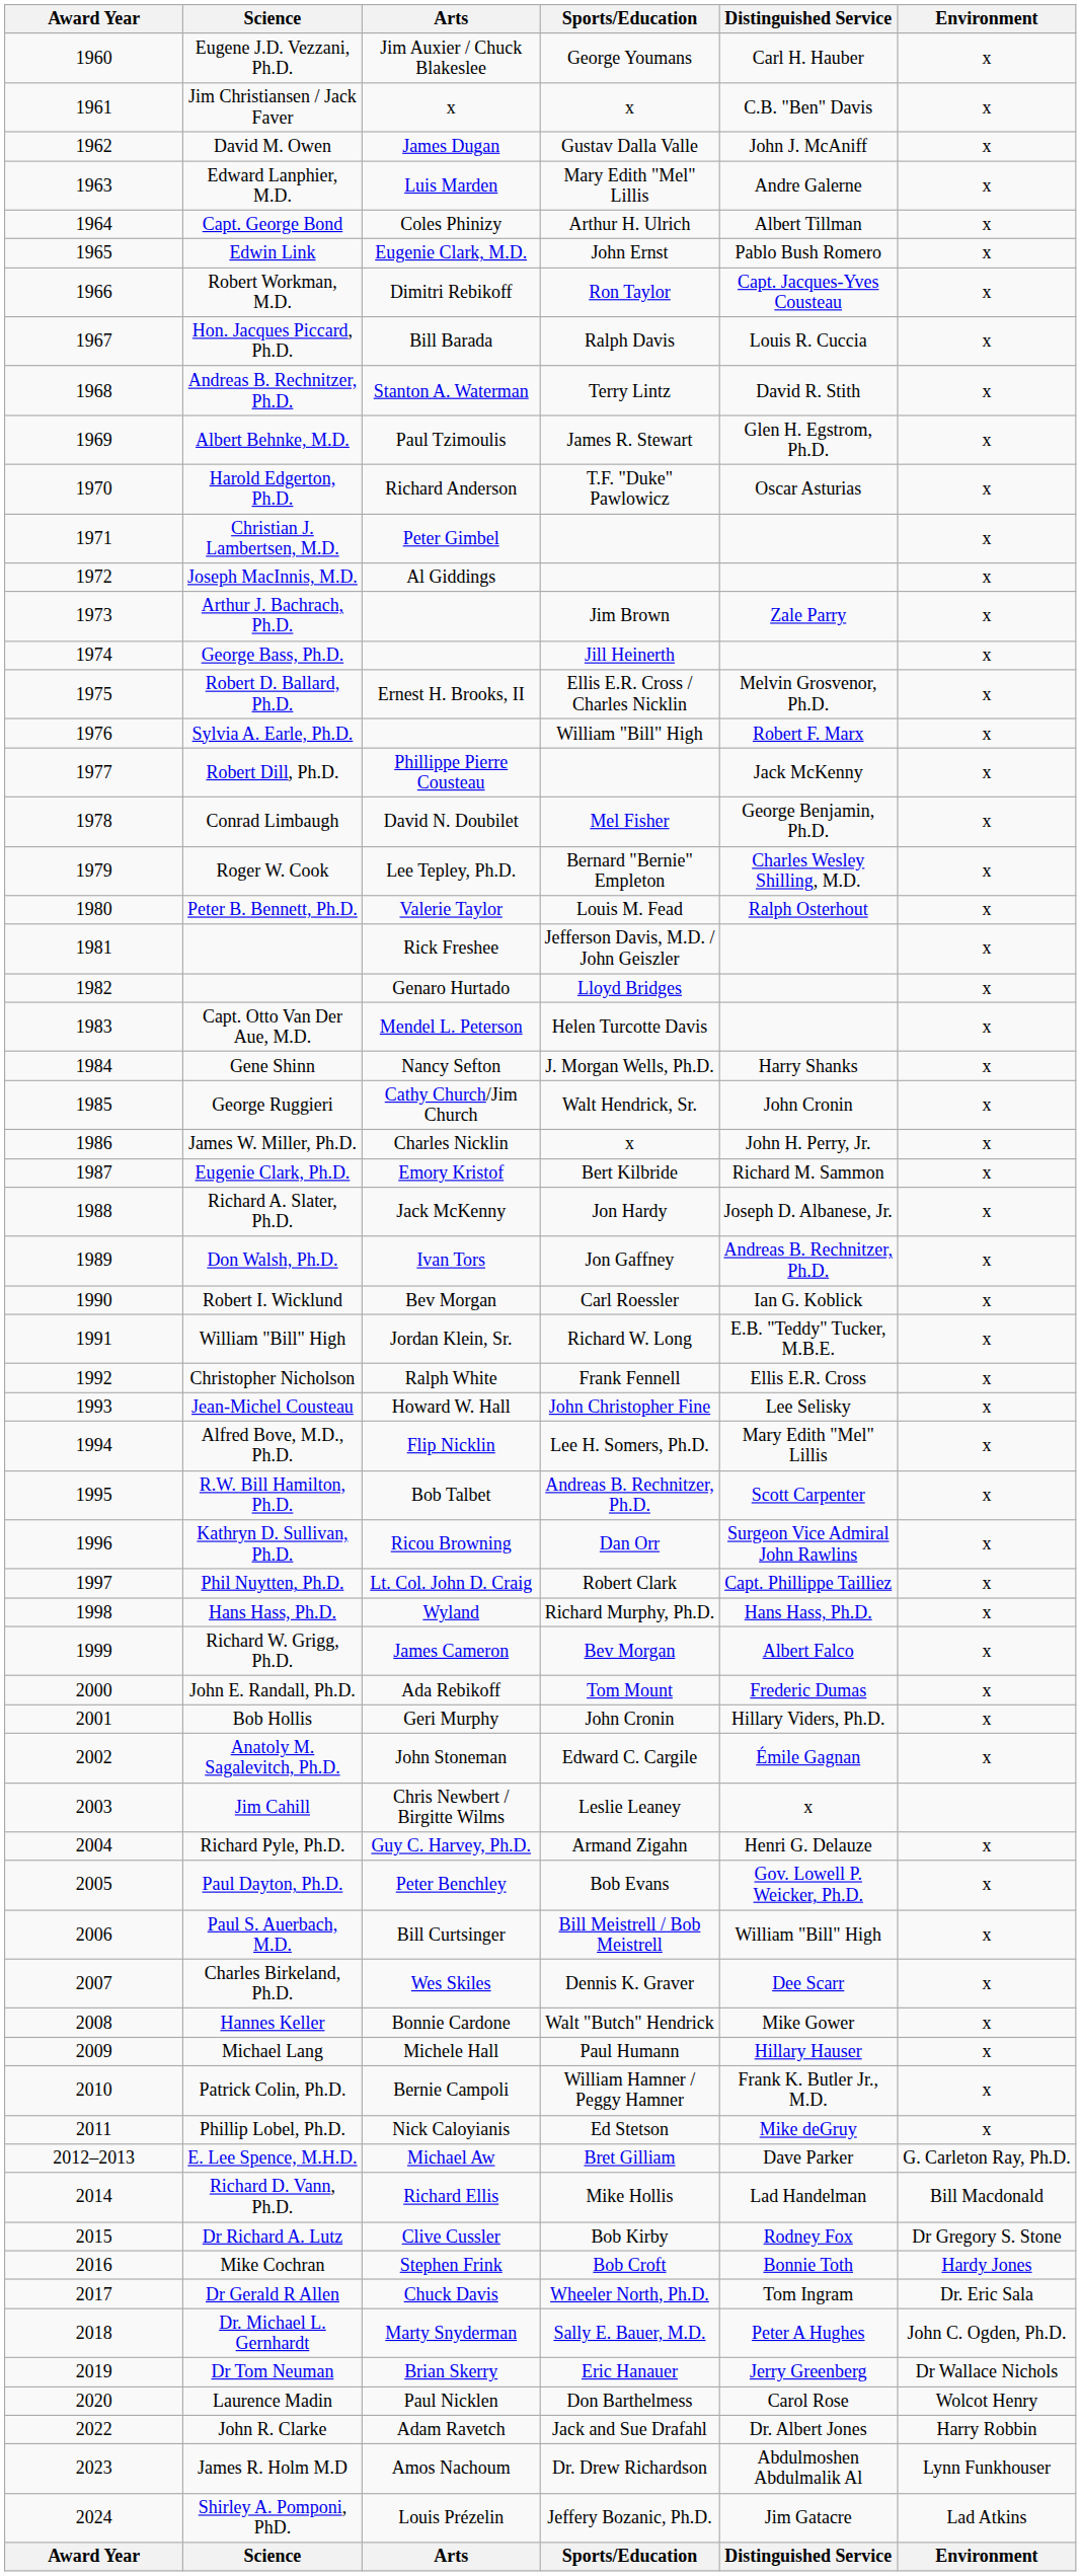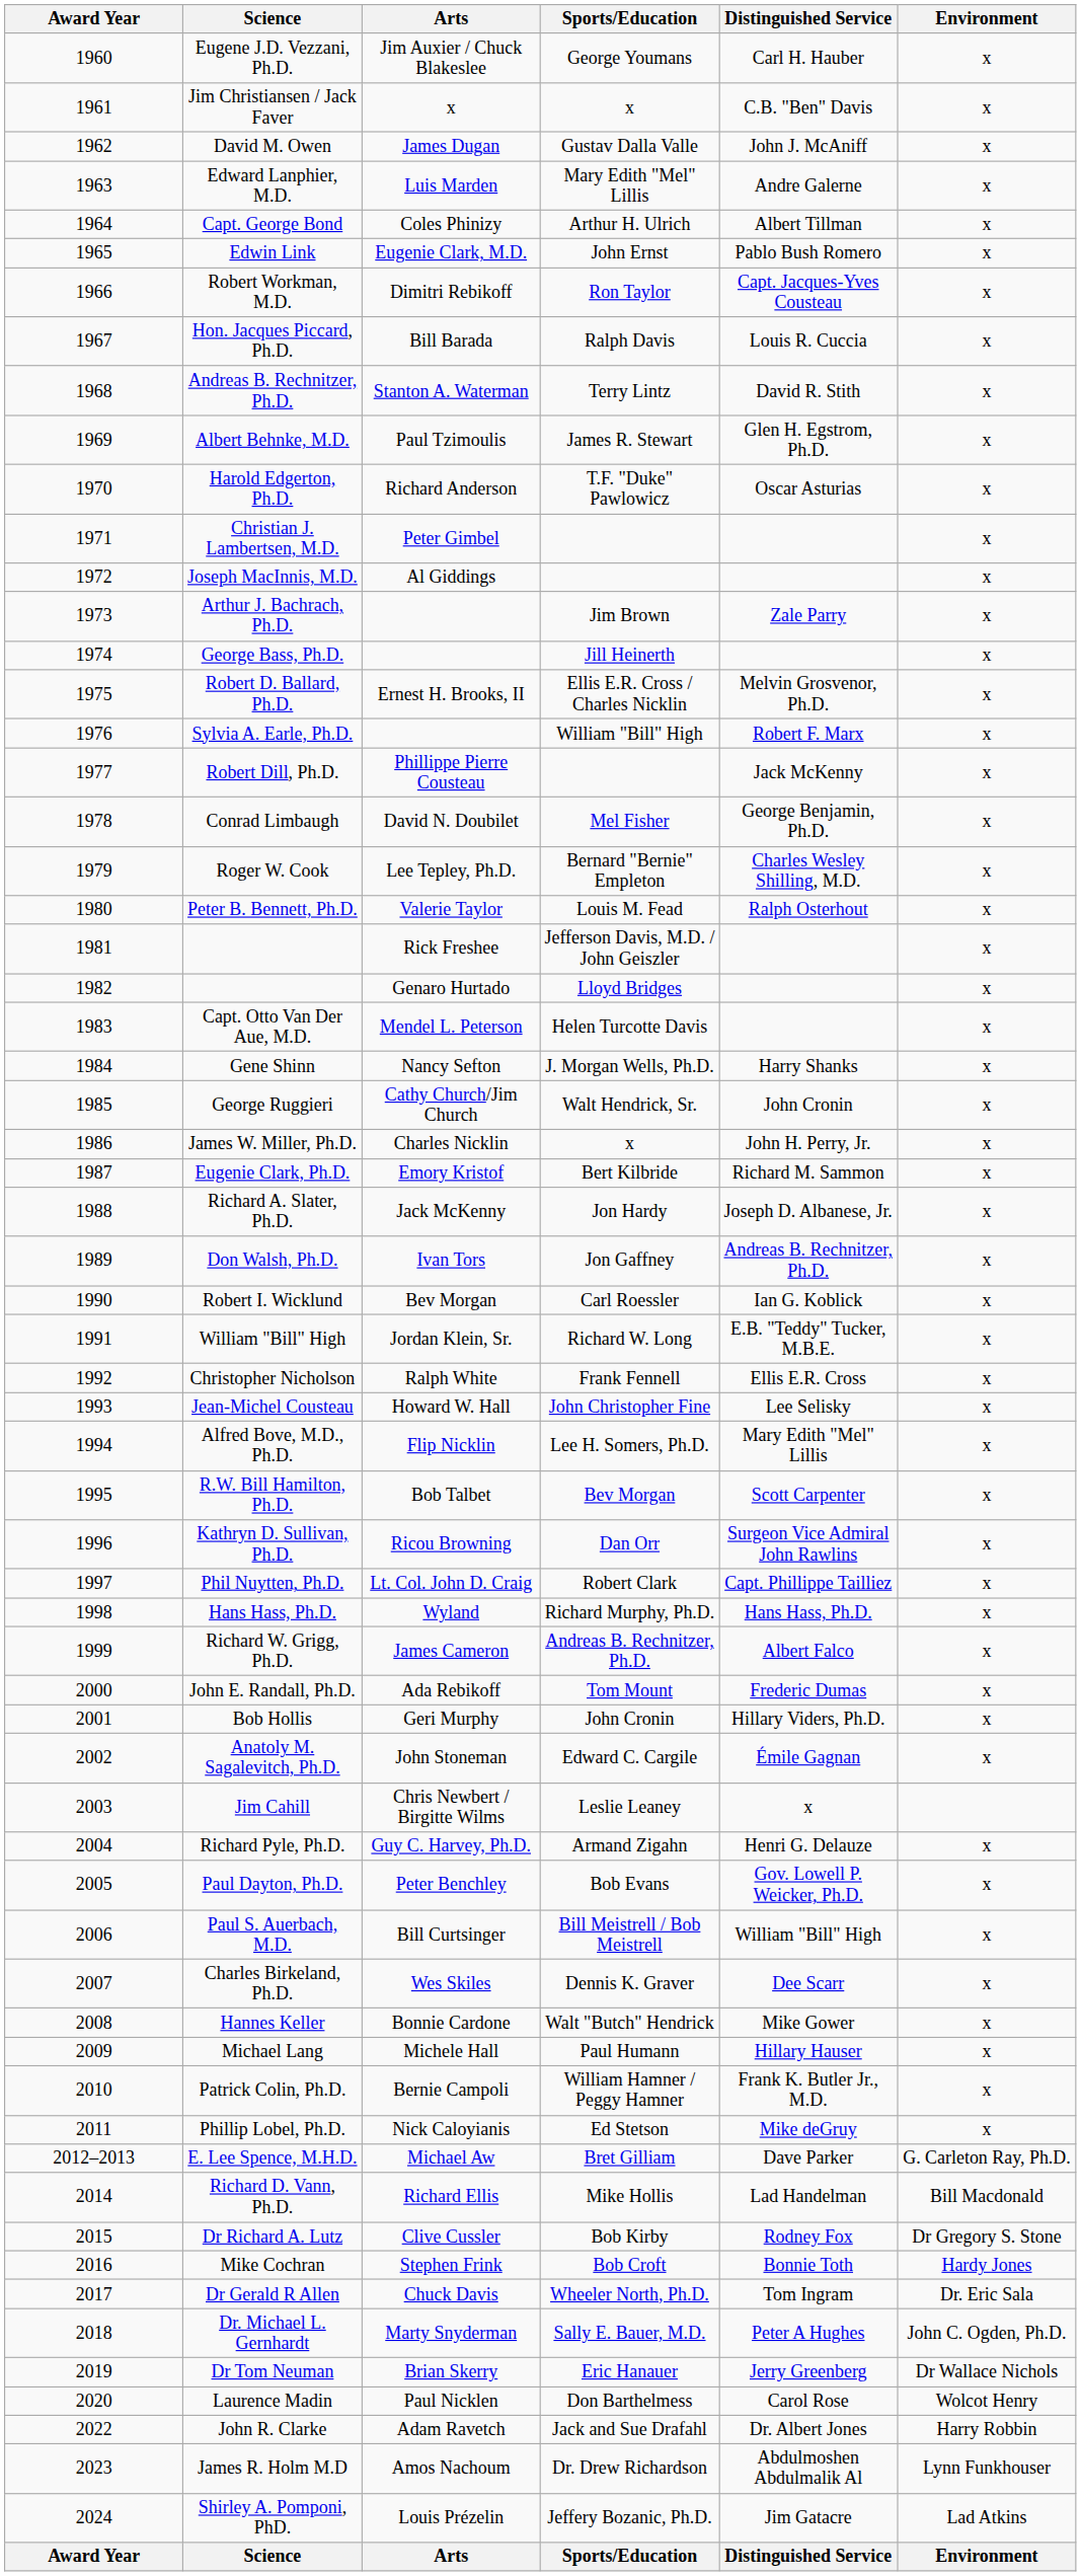 <table class="sortable wikitable" style="text-align: center">
 <tr>
 <th style="width:150px;">Award Year</th>
 <th style="width:150px;">Science</th>
 <th style="width:150px;">Arts</th>
 <th style="width:150px;">Sports/Education</th>
 <th style="width:150px;">Distinguished Service</th>
 <th style="width:150px;">Environment</th>
 </tr>
 <tr>
 <td>1960</td>
 <td>Eugene J.D. Vezzani, Ph.D.</td>
 <td>Jim Auxier / Chuck Blakeslee</td>
 <td>George Youmans</td>
 <td>Carl H. Hauber</td>
 <td>x</td>
 </tr>
 <tr>
 <td>1961</td>
 <td>Jim Christiansen / Jack Faver</td>
 <td>x</td>
 <td>x</td>
 <td>C.B. "Ben" Davis</td>
 <td>x</td>
 </tr>
 <tr>
 <td>1962</td>
 <td>David M. Owen</td>
 <td><a href='#'>James Dugan</a></td>
 <td>Gustav Dalla Valle</td>
 <td>John J. McAniff</td>
 <td>x</td>
 </tr>
 <tr>
 <td>1963</td>
 <td>Edward Lanphier, M.D.</td>
 <td><a href='#'>Luis Marden</a></td>
 <td>Mary Edith "Mel" Lillis</td>
 <td>Andre Galerne</td>
 <td>x</td>
 </tr>
 <tr>
 <td>1964</td>
 <td><a href='#'>Capt. George Bond</a></td>
 <td>Coles Phinizy</td>
 <td>Arthur H. Ulrich</td>
 <td>Albert Tillman</td>
 <td>x</td>
 </tr>
 <tr>
 <td>1965</td>
 <td><a href='#'>Edwin Link</a></td>
 <td><a href='#'>Eugenie Clark, M.D.</a></td>
 <td>John Ernst</td>
 <td>Pablo Bush Romero</td>
 <td>x</td>
 </tr>
 <tr>
 <td>1966</td>
 <td>Robert Workman, M.D.</td>
 <td>Dimitri Rebikoff</td>
 <td><a href='#'>Ron Taylor</a></td>
 <td><a href='#'>Capt. Jacques-Yves Cousteau</a></td>
 <td>x</td>
 </tr>
 <tr>
 <td>1967</td>
 <td><a href='#'>Hon. Jacques Piccard</a>, Ph.D.</td>
 <td>Bill Barada</td>
 <td>Ralph Davis</td>
 <td>Louis R. Cuccia</td>
 <td>x</td>
 </tr>
 <tr>
 <td>1968</td>
 <td><a href='#'>Andreas B. Rechnitzer, Ph.D.</a></td>
 <td><a href='#'>Stanton A. Waterman</a></td>
 <td>Terry Lintz</td>
 <td>David R. Stith</td>
 <td>x</td>
 </tr>
 <tr>
 <td>1969</td>
 <td><a href='#'>Albert Behnke, M.D.</a></td>
 <td>Paul Tzimoulis</td>
 <td>James R. Stewart</td>
 <td>Glen H. Egstrom, Ph.D.</td>
 <td>x</td>
 </tr>
 <tr>
 <td>1970</td>
 <td><a href='#'>Harold Edgerton, Ph.D.</a></td>
 <td>Richard Anderson</td>
 <td>T.F. "Duke" Pawlowicz</td>
 <td>Oscar Asturias</td>
 <td>x</td>
 </tr>
 <tr>
 <td>1971</td>
 <td><a href='#'>Christian J. Lambertsen, M.D.</a></td>
 <td><a href='#'>Peter Gimbel</a></td>
 <td></td>
 <td></td>
 <td>x</td>
 </tr>
 <tr>
 <td>1972</td>
 <td><a href='#'>Joseph MacInnis, M.D.</a></td>
 <td>Al Giddings</td>
 <td></td>
 <td></td>
 <td>x</td>
 </tr>
 <tr>
 <td>1973</td>
 <td><a href='#'>Arthur J. Bachrach, Ph.D.</a></td>
 <td></td>
 <td>Jim Brown</td>
 <td><a href='#'>Zale Parry</a></td>
 <td>x</td>
 </tr>
 <tr>
 <td>1974</td>
 <td><a href='#'>George Bass, Ph.D.</a></td>
 <td></td>
 <td><a href='#'>Jill Heinerth</a></td>
 <td></td>
 <td>x</td>
 </tr>
 <tr>
 <td>1975</td>
 <td><a href='#'>Robert D. Ballard, Ph.D.</a></td>
 <td>Ernest H. Brooks, II</td>
 <td>Ellis E.R. Cross / Charles Nicklin</td>
 <td>Melvin Grosvenor, Ph.D.</td>
 <td>x</td>
 </tr>
 <tr>
 <td>1976</td>
 <td><a href='#'>Sylvia A. Earle, Ph.D.</a></td>
 <td></td>
 <td>William "Bill" High</td>
 <td><a href='#'>Robert F. Marx</a></td>
 <td>x</td>
 </tr>
 <tr>
 <td>1977</td>
 <td><a href='#'>Robert Dill</a>, Ph.D.</td>
 <td><a href='#'>Phillippe Pierre Cousteau</a></td>
 <td></td>
 <td>Jack McKenny</td>
 <td>x</td>
 </tr>
 <tr>
 <td>1978</td>
 <td>Conrad Limbaugh</td>
 <td>David N. Doubilet</td>
 <td><a href='#'>Mel Fisher</a></td>
 <td>George Benjamin, Ph.D.</td>
 <td>x</td>
 </tr>
 <tr>
 <td>1979</td>
 <td>Roger W. Cook</td>
 <td>Lee Tepley, Ph.D.</td>
 <td>Bernard "Bernie" Empleton</td>
 <td><a href='#'>Charles Wesley Shilling</a>, M.D.</td>
 <td>x</td>
 </tr>
 <tr>
 <td>1980</td>
 <td><a href='#'>Peter B. Bennett, Ph.D.</a></td>
 <td><a href='#'>Valerie Taylor</a></td>
 <td>Louis M. Fead</td>
 <td><a href='#'>Ralph Osterhout</a></td>
 <td>x</td>
 </tr>
 <tr>
 <td>1981</td>
 <td></td>
 <td>Rick Freshee</td>
 <td>Jefferson Davis, M.D. / John Geiszler</td>
 <td></td>
 <td>x</td>
 </tr>
 <tr>
 <td>1982</td>
 <td></td>
 <td>Genaro Hurtado</td>
 <td><a href='#'>Lloyd Bridges</a></td>
 <td></td>
 <td>x</td>
 </tr>
 <tr>
 <td>1983</td>
 <td>Capt. Otto Van Der Aue, M.D.</td>
 <td><a href='#'>Mendel L. Peterson</a></td>
 <td>Helen Turcotte Davis</td>
 <td></td>
 <td>x</td>
 </tr>
 <tr>
 <td>1984</td>
 <td>Gene Shinn</td>
 <td>Nancy Sefton</td>
 <td>J. Morgan Wells, Ph.D.</td>
 <td>Harry Shanks</td>
 <td>x</td>
 </tr>
 <tr>
 <td>1985</td>
 <td>George Ruggieri</td>
 <td><a href='#'>Cathy Church</a>/Jim Church</td>
 <td>Walt Hendrick, Sr.</td>
 <td>John Cronin</td>
 <td>x</td>
 </tr>
 <tr>
 <td>1986</td>
 <td>James W. Miller, Ph.D.</td>
 <td>Charles Nicklin</td>
 <td>x</td>
 <td>John H. Perry, Jr.</td>
 <td>x</td>
 </tr>
 <tr>
 <td>1987</td>
 <td><a href='#'>Eugenie Clark, Ph.D.</a></td>
 <td><a href='#'>Emory Kristof</a></td>
 <td>Bert Kilbride</td>
 <td>Richard M. Sammon</td>
 <td>x</td>
 </tr>
 <tr>
 <td>1988</td>
 <td>Richard A. Slater, Ph.D.</td>
 <td>Jack McKenny</td>
 <td>Jon Hardy</td>
 <td>Joseph D. Albanese, Jr.</td>
 <td>x</td>
 </tr>
 <tr>
 <td>1989</td>
 <td><a href='#'>Don Walsh, Ph.D.</a></td>
 <td><a href='#'>Ivan Tors</a></td>
 <td>Jon Gaffney</td>
 <td><a href='#'>Andreas B. Rechnitzer, Ph.D.</a></td>
 <td>x</td>
 </tr>
 <tr>
 <td>1990</td>
 <td>Robert I. Wicklund</td>
 <td>Bev Morgan</td>
 <td>Carl Roessler</td>
 <td>Ian G. Koblick</td>
 <td>x</td>
 </tr>
 <tr>
 <td>1991</td>
 <td>William "Bill" High</td>
 <td>Jordan Klein, Sr.</td>
 <td>Richard W. Long</td>
 <td>E.B. "Teddy" Tucker, M.B.E.</td>
 <td>x</td>
 </tr>
 <tr>
 <td>1992</td>
 <td>Christopher Nicholson</td>
 <td>Ralph White</td>
 <td>Frank Fennell</td>
 <td>Ellis E.R. Cross</td>
 <td>x</td>
 </tr>
 <tr>
 <td>1993</td>
 <td><a href='#'>Jean-Michel Cousteau</a></td>
 <td>Howard W. Hall</td>
 <td><a href='#'>John Christopher Fine</a></td>
 <td>Lee Selisky</td>
 <td>x</td>
 </tr>
 <tr>
 <td>1994</td>
 <td>Alfred Bove, M.D., Ph.D.</td>
 <td><a href='#'>Flip Nicklin</a></td>
 <td>Lee H. Somers, Ph.D.</td>
 <td>Mary Edith "Mel" Lillis</td>
 <td>x</td>
 </tr>
 <tr>
 <td>1995</td>
 <td><a href='#'>R.W. Bill Hamilton, Ph.D.</a></td>
 <td>Bob Talbet</td>
-<td><a href='#'>Andreas B. Rechnitzer, Ph.D.</a></td>
+<td><a href='#'>Bev Morgan</a></td>
 <td><a href='#'>Scott Carpenter</a></td>
 <td>x</td>
 </tr>
 <tr>
 <td>1996</td>
 <td><a href='#'>Kathryn D. Sullivan, Ph.D.</a></td>
 <td><a href='#'>Ricou Browning</a></td>
 <td><a href='#'>Dan Orr</a></td>
 <td><a href='#'>Surgeon Vice Admiral John Rawlins</a></td>
 <td>x</td>
 </tr>
 <tr>
 <td>1997</td>
 <td><a href='#'>Phil Nuytten, Ph.D.</a></td>
 <td><a href='#'>Lt. Col. John D. Craig</a></td>
 <td>Robert Clark</td>
 <td><a href='#'>Capt. Phillippe Tailliez</a></td>
 <td>x</td>
 </tr>
 <tr>
 <td>1998</td>
 <td><a href='#'>Hans Hass, Ph.D.</a></td>
 <td><a href='#'>Wyland</a></td>
 <td>Richard Murphy, Ph.D.</td>
 <td><a href='#'>Hans Hass, Ph.D.</a></td>
 <td>x</td>
 </tr>
 <tr>
 <td>1999</td>
 <td>Richard W. Grigg, Ph.D.</td>
 <td><a href='#'>James Cameron</a></td>
-<td><a href='#'>Bev Morgan</a></td>
+<td><a href='#'>Andreas B. Rechnitzer, Ph.D.</a></td>
 <td><a href='#'>Albert Falco</a></td>
 <td>x</td>
 </tr>
 <tr>
 <td>2000</td>
 <td>John E. Randall, Ph.D.</td>
 <td>Ada Rebikoff</td>
 <td><a href='#'>Tom Mount</a></td>
 <td><a href='#'>Frederic Dumas</a></td>
 <td>x</td>
 </tr>
 <tr>
 <td>2001</td>
 <td>Bob Hollis</td>
 <td>Geri Murphy</td>
 <td>John Cronin</td>
 <td>Hillary Viders, Ph.D.</td>
 <td>x</td>
 </tr>
 <tr>
 <td>2002</td>
 <td><a href='#'>Anatoly M. Sagalevitch, Ph.D.</a></td>
 <td>John Stoneman</td>
 <td>Edward C. Cargile</td>
 <td><a href='#'>Émile Gagnan</a></td>
 <td>x</td>
 </tr>
 <tr>
 <td>2003</td>
 <td><a href='#'>Jim Cahill</a></td>
 <td>Chris Newbert / Birgitte Wilms</td>
 <td>Leslie Leaney</td>
 <td Alese Pechter & Mort Pechter>x</td>
 </tr>
 <tr>
 <td>2004</td>
 <td>Richard Pyle, Ph.D.</td>
 <td><a href='#'>Guy C. Harvey, Ph.D.</a></td>
 <td>Armand Zigahn</td>
 <td>Henri G. Delauze</td>
 <td>x</td>
 </tr>
 <tr>
 <td>2005</td>
 <td><a href='#'>Paul Dayton, Ph.D.</a></td>
 <td><a href='#'>Peter Benchley</a></td>
 <td>Bob Evans</td>
 <td><a href='#'>Gov. Lowell P. Weicker, Ph.D.</a></td>
 <td>x</td>
 </tr>
 <tr>
 <td>2006</td>
 <td><a href='#'>Paul S. Auerbach, M.D.</a></td>
 <td>Bill Curtsinger</td>
 <td><a href='#'>Bill Meistrell / Bob Meistrell</a></td>
 <td>William "Bill" High</td>
 <td>x</td>
 </tr>
 <tr>
 <td>2007</td>
 <td>Charles Birkeland, Ph.D.</td>
 <td><a href='#'>Wes Skiles</a></td>
 <td>Dennis K. Graver</td>
 <td><a href='#'>Dee Scarr</a></td>
 <td>x</td>
 </tr>
 <tr>
 <td>2008</td>
 <td><a href='#'>Hannes Keller</a></td>
 <td>Bonnie Cardone</td>
 <td>Walt "Butch" Hendrick</td>
 <td>Mike Gower</td>
 <td>x</td>
 </tr>
 <tr>
 <td>2009</td>
 <td>Michael Lang</td>
 <td>Michele Hall</td>
 <td>Paul Humann</td>
 <td><a href='#'>Hillary Hauser</a></td>
 <td>x</td>
 </tr>
 <tr>
 <td>2010</td>
 <td>Patrick Colin, Ph.D.</td>
 <td>Bernie Campoli</td>
 <td>William Hamner / Peggy Hamner</td>
 <td>Frank K. Butler Jr., M.D.</td>
 <td>x</td>
 </tr>
 <tr>
 <td>2011</td>
 <td>Phillip Lobel, Ph.D.</td>
 <td>Nick Caloyianis</td>
 <td>Ed Stetson</td>
 <td><a href='#'>Mike deGruy</a></td>
 <td>x</td>
 </tr>
 <tr>
 <td>2012–2013</td>
 <td><a href='#'>E. Lee Spence, M.H.D.</a></td>
 <td><a href='#'>Michael Aw</a></td>
 <td><a href='#'>Bret Gilliam</a></td>
 <td>Dave Parker</td>
 <td>G. Carleton Ray, Ph.D.</td>
 </tr>
 <tr>
 <td>2014</td>
 <td><a href='#'>Richard D. Vann</a>, Ph.D.</td>
 <td><a href='#'>Richard Ellis</a></td>
 <td>Mike Hollis</td>
 <td>Lad Handelman</td>
 <td>Bill Macdonald</td>
 </tr>
 <tr>
 <td>2015</td>
 <td><a href='#'>Dr Richard A. Lutz</a></td>
 <td><a href='#'>Clive Cussler</a></td>
 <td>Bob Kirby</td>
 <td><a href='#'>Rodney Fox</a></td>
 <td>Dr Gregory S. Stone</td>
 </tr>
 <tr>
 <td>2016</td>
 <td>Mike Cochran</td>
 <td><a href='#'>Stephen Frink</a></td>
 <td><a href='#'>Bob Croft</a></td>
 <td><a href='#'>Bonnie Toth</a></td>
 <td><a href='#'>Hardy Jones</a></td>
 </tr>
 <tr>
 <td>2017</td>
 <td><a href='#'>Dr Gerald R Allen</a></td>
 <td><a href='#'>Chuck Davis</a></td>
 <td><a href='#'>Wheeler North, Ph.D.</a></td>
 <td>Tom Ingram</td>
 <td>Dr. Eric Sala</td>
 </tr>
 <tr>
 <td>2018</td>
 <td><a href='#'>Dr. Michael L. Gernhardt</a></td>
 <td><a href='#'>Marty Snyderman</a></td>
 <td><a href='#'>Sally E. Bauer, M.D.</a></td>
 <td><a href='#'>Peter A Hughes</a></td>
 <td>John C. Ogden, Ph.D.</td>
 </tr>
 <tr>
 <td>2019</td>
 <td><a href='#'>Dr Tom Neuman</a></td>
 <td><a href='#'>Brian Skerry</a></td>
 <td><a href='#'>Eric Hanauer</a></td>
 <td><a href='#'>Jerry Greenberg</a></td>
 <td>Dr Wallace Nichols</td>
 </tr>
 <tr>
 <td>2020</td>
 <td>Laurence Madin</td>
 <td>Paul Nicklen</td>
 <td>Don Barthelmess</td>
 <td>Carol Rose</td>
 <td>Wolcot Henry</td>
 </tr>
 <tr>
 <td>2022</td>
 <td>John R. Clarke</td>
 <td>Adam Ravetch</td>
 <td>Jack and Sue Drafahl</td>
 <td>Dr. Albert Jones</td>
 <td>Harry Robbin</td>
 </tr>
 <tr>
 <td>2023</td>
 <td>James R. Holm M.D</td>
 <td>Amos Nachoum</td>
 <td>Dr. Drew Richardson</td>
 <td>Abdulmoshen Abdulmalik Al</td>
 <td>Lynn Funkhouser</td>
 </tr>
 <tr>
 <td>2024</td>
 <td><a href='#'>Shirley A. Pomponi</a>, PhD.</td>
 <td>Louis Prézelin</td>
 <td>Jeffery Bozanic, Ph.D.</td>
 <td>Jim Gatacre</td>
 <td>Lad Atkins</td>
 </tr>
 <tr>
 <th style="width:150px;">Award Year</th>
 <th style="width:150px;">Science</th>
 <th style="width:150px;">Arts</th>
 <th style="width:150px;">Sports/Education</th>
 <th style="width:150px;">Distinguished Service</th>
 <th style="width:150px;">Environment</th>
 </tr>
 </table>
